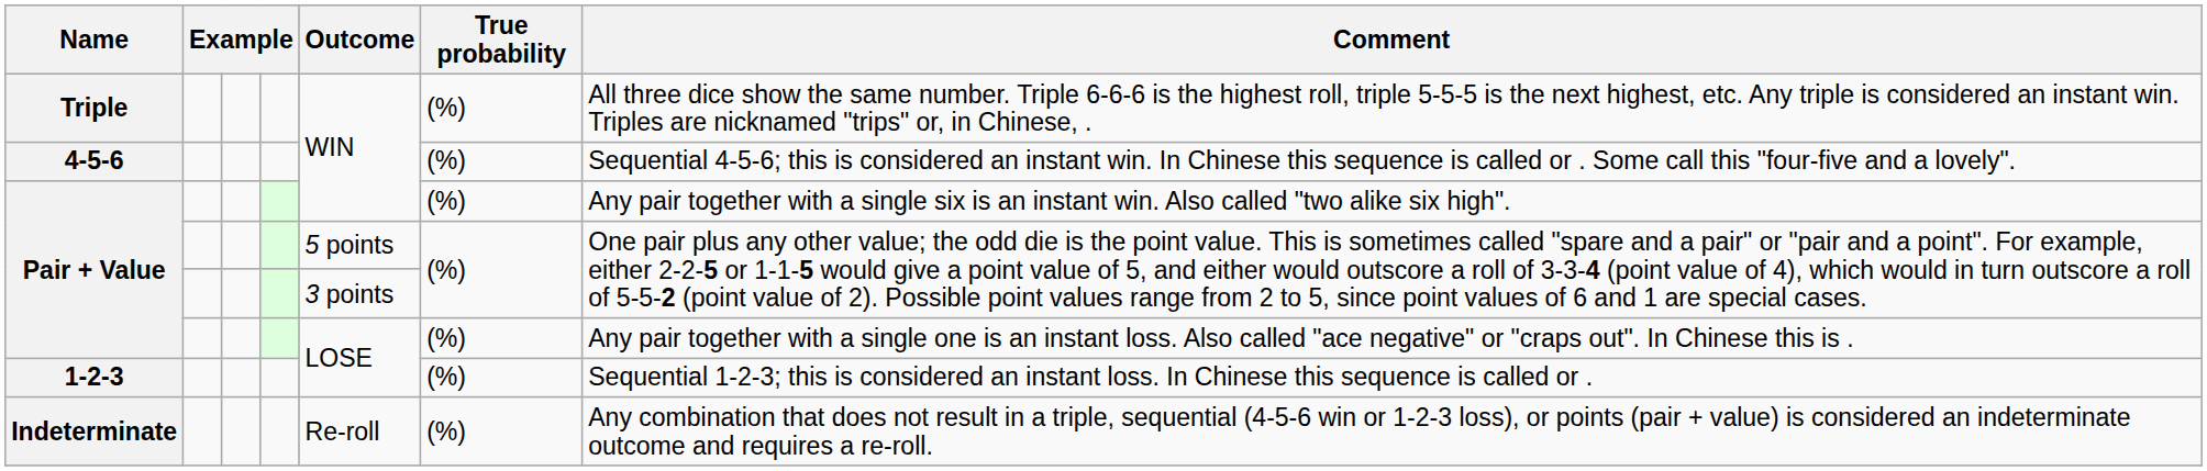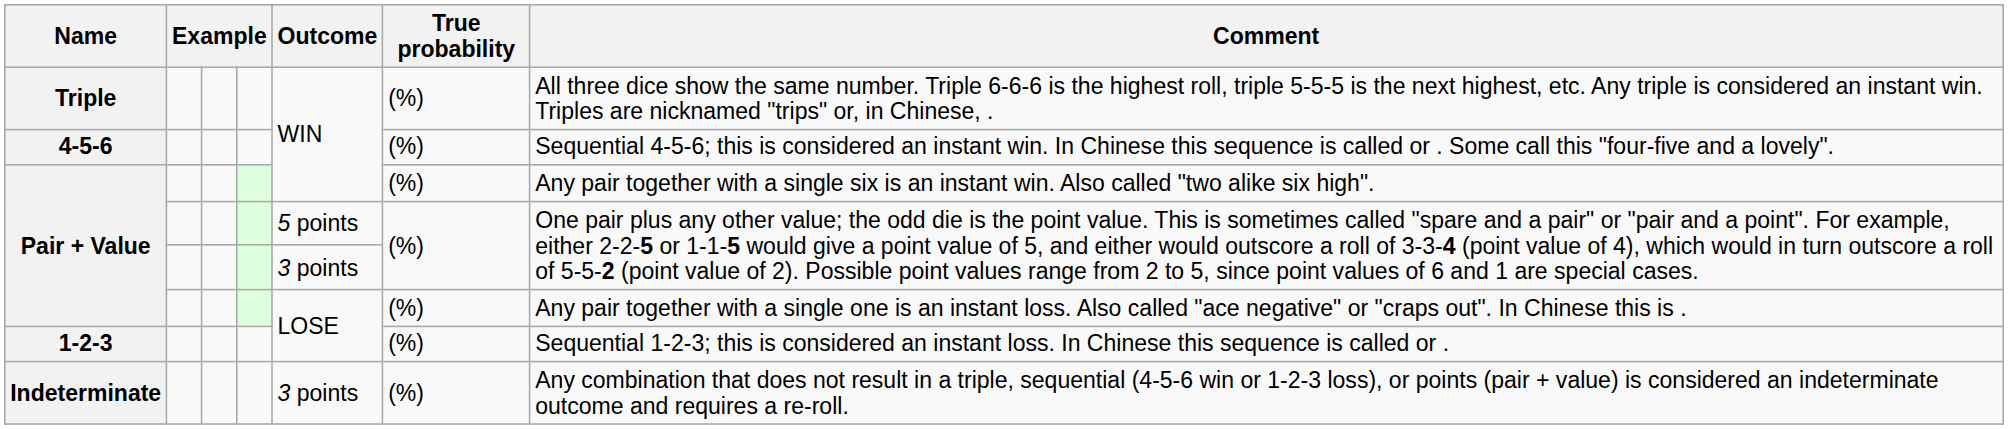 <table class=wikitable style="text-align:left;font-size:90%;">
 <tr>
 <th>Name</th>
 <th colspan=3>Example</th>
 <th>Outcome</th>
 <th>True probability</th>
 <th>Comment</th>
 </tr>
 <tr>
 <th>Triple</th>
 <td></td>
 <td></td>
 <td></td>
 <td rowspan=3>WIN</td>
 <td> (%)</td>
 <td>All three dice show the same number. Triple 6-6-6 is the highest roll, triple 5-5-5 is the next highest, etc. Any triple is considered an instant win. Triples are nicknamed "trips" or, in Chinese, .</td>
 </tr>
 <tr>
 <th>4-5-6</th>
 <td></td>
 <td></td>
 <td></td>
 <td> (%)</td>
 <td>Sequential 4-5-6; this is considered an instant win. In Chinese this sequence is called  or . Some call this "four-five and a lovely".</td>
 </tr>
 <tr>
 <th rowspan=4>Pair + Value</th>
 <td></td>
 <td></td>
 <td style="background:#dfd;"></td>
 <td> (%)</td>
 <td>Any pair together with a single six is an instant win. Also called "two alike six high".</td>
 </tr>
 <tr>
 <td></td>
 <td></td>
 <td style="background:#dfd;"></td>
 <td><em>5</em> points</td>
 <td rowspan=2> (%)</td>
 <td rowspan=2>One pair plus any other value; the odd die is the point value. This is sometimes called "spare and a pair" or "pair and a point". For example, either 2-2-<strong>5</strong> or 1-1-<strong>5</strong> would give a point value of 5, and either would outscore a roll of 3-3-<strong>4</strong> (point value of 4), which would in turn outscore a roll of 5-5-<strong>2</strong> (point value of 2). Possible point values range from 2 to 5, since point values of 6 and 1 are special cases.</td>
 </tr>
 <tr>
 <td></td>
 <td></td>
 <td style="background:#dfd;"></td>
 <td><em>3</em> points</td>
 </tr>
 <tr>
 <td></td>
 <td></td>
 <td style="background:#dfd;"></td>
 <td rowspan=2>LOSE</td>
 <td> (%)</td>
 <td>Any pair together with a single one is an instant loss. Also called "ace negative" or "craps out". In Chinese this is .</td>
 </tr>
 <tr>
 <th>1-2-3</th>
 <td></td>
 <td></td>
 <td></td>
 <td> (%)</td>
 <td>Sequential 1-2-3; this is considered an instant loss. In Chinese this sequence is called  or .</td>
 </tr>
 <tr>
 <th>Indeterminate</th>
 <td></td>
 <td></td>
 <td></td>
-<td>Re-roll</td>
+<td><em>3</em> points</td>
 <td> (%)</td>
 <td>Any combination that does not result in a triple, sequential (4-5-6 win or 1-2-3 loss), or points (pair + value) is considered an indeterminate outcome and requires a re-roll.</td>
 </tr>
 </table>
